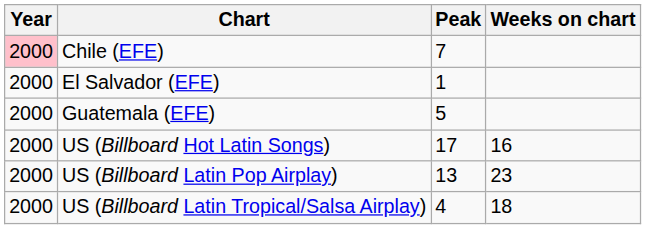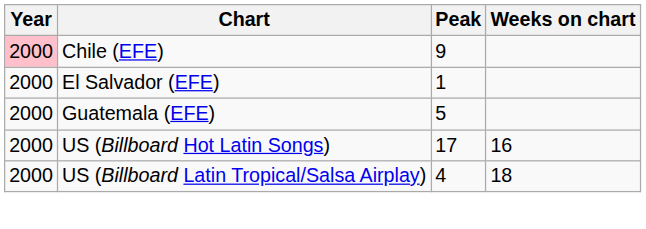 <table class="wikitable">
 <tr>
 <th>Year</th>
 <th>Chart</th>
 <th>Peak</th>
 <th>Weeks on chart</th>
 </tr>
 <tr>
 <td style="background: pink;">2000</td>
 <td>Chile (<a href='#'>EFE</a>)</td>
-<td>7</td>
+<td>9</td>
 <td></td>
 </tr>
 <tr>
 <td>2000</td>
 <td>El Salvador (<a href='#'>EFE</a>)</td>
 <td>1</td>
 <td></td>
 </tr>
 <tr>
 <td>2000</td>
 <td>Guatemala (<a href='#'>EFE</a>)</td>
 <td>5</td>
 <td></td>
 </tr>
 <tr>
 <td>2000</td>
 <td>US (<em>Billboard</em> <a href='#'>Hot Latin Songs</a>)</td>
 <td>17</td>
 <td>16</td>
 </tr>
 <tr>
 <td>2000</td>
-<td>US (<em>Billboard</em> <a href='#'>Latin Pop Airplay</a>)</td>
-<td>13</td>
-<td>23</td>
-</tr>
-<tr>
-<td>2000</td>
 <td>US (<em>Billboard</em> <a href='#'>Latin Tropical/Salsa Airplay</a>)</td>
 <td>4</td>
 <td>18</td>
 </tr>
 </table>
